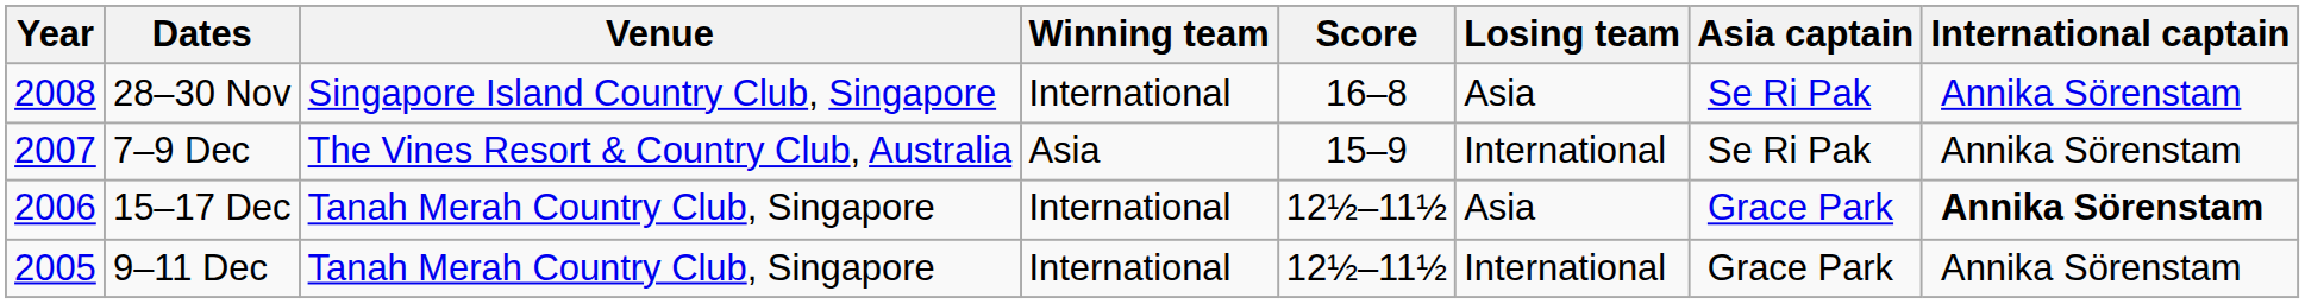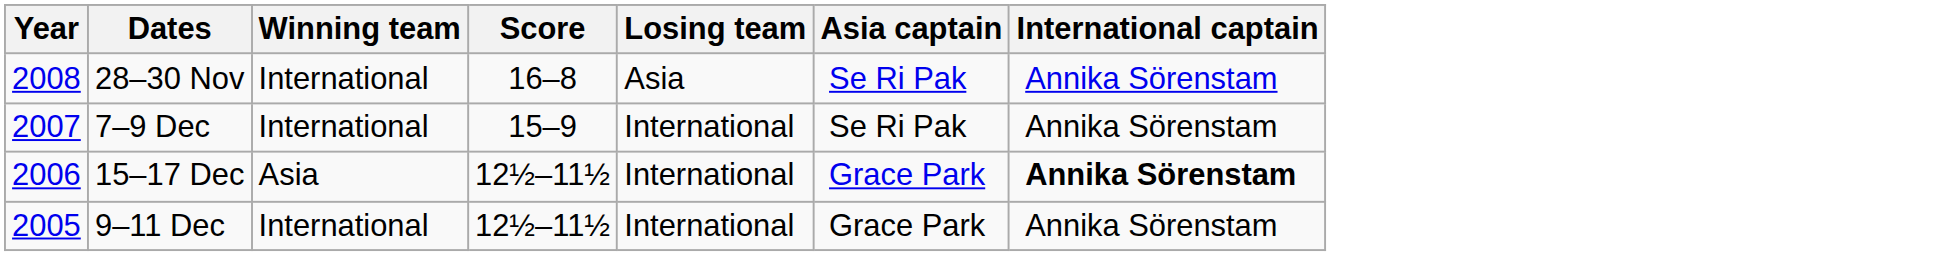 <table class="wikitable">
 <tr>
 <th>Year</th>
 <th>Dates</th>
-<th>Venue</th>
 <th>Winning team</th>
 <th>Score</th>
 <th>Losing team</th>
 <th>Asia captain</th>
 <th>International captain</th>
 </tr>
 <tr>
 <td><a href='#'>2008</a></td>
 <td>28–30 Nov</td>
-<td><a href='#'>Singapore Island Country Club</a>, <a href='#'>Singapore</a></td>
 <td>International</td>
 <td align="center">16–8</td>
 <td>Asia</td>
 <td> <a href='#'>Se Ri Pak</a></td>
 <td> <a href='#'>Annika Sörenstam</a></td>
 </tr>
 <tr>
 <td><a href='#'>2007</a></td>
 <td>7–9 Dec</td>
-<td><a href='#'>The Vines Resort & Country Club</a>, <a href='#'>Australia</a></td>
-<td>Asia</td>
+<td>International</td>
 <td align="center">15–9</td>
 <td>International</td>
 <td> Se Ri Pak</td>
 <td> Annika Sörenstam</td>
 </tr>
 <tr>
 <td><a href='#'>2006</a></td>
 <td>15–17 Dec</td>
-<td><a href='#'>Tanah Merah Country Club</a>, Singapore</td>
+<td>Asia</td>
+<td align="center">12½–11½</td>
 <td>International</td>
-<td align="center">12½–11½</td>
-<td>Asia</td>
 <td> <a href='#'>Grace Park</a></td>
 <td><strong> Annika Sörenstam</strong></td>
 </tr>
 <tr>
 <td><a href='#'>2005</a></td>
 <td>9–11 Dec</td>
-<td><a href='#'>Tanah Merah Country Club</a>, Singapore</td>
 <td>International</td>
 <td align="center">12½–11½</td>
 <td>International</td>
 <td> Grace Park</td>
 <td> Annika Sörenstam</td>
 </tr>
 </table>
